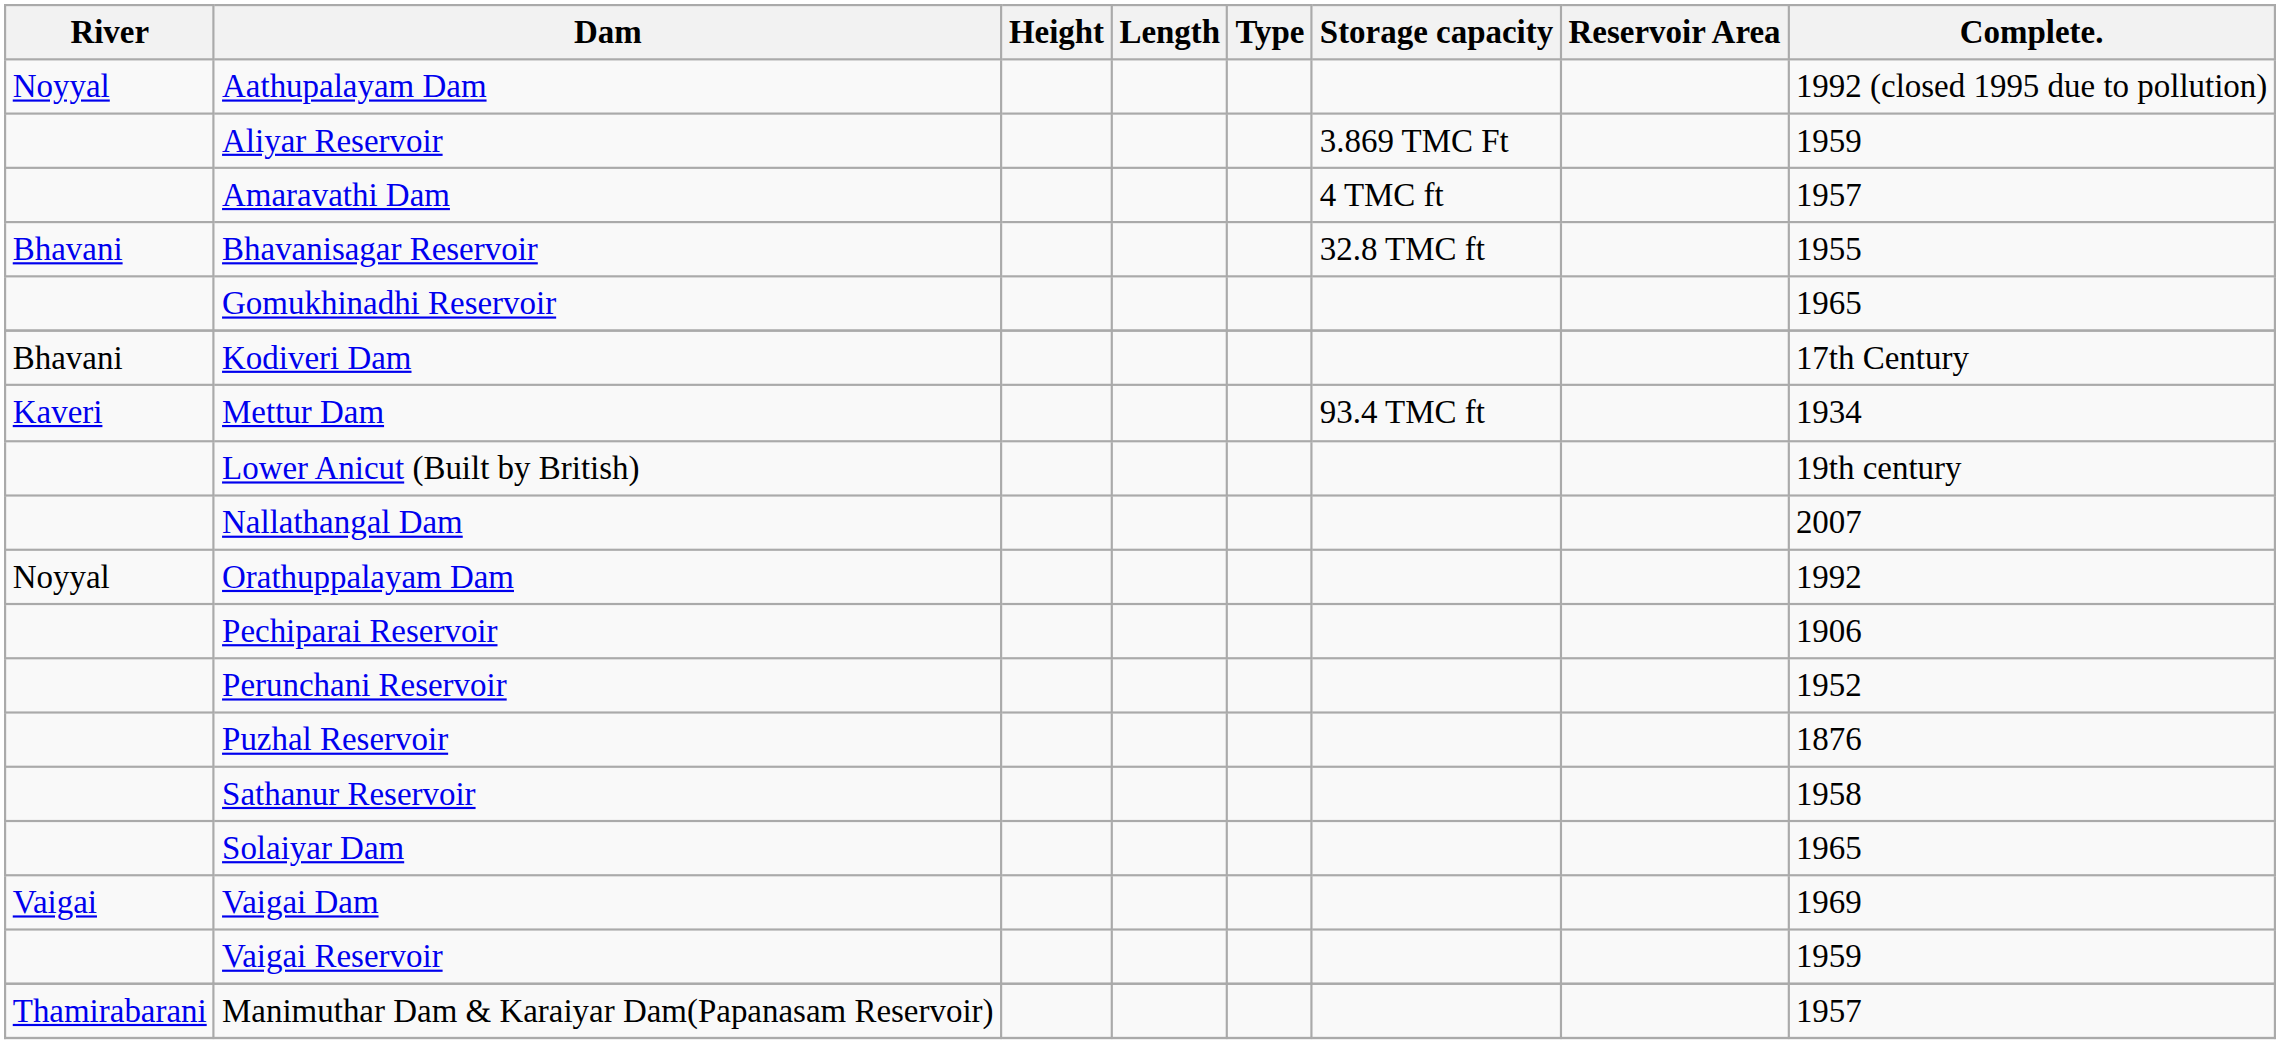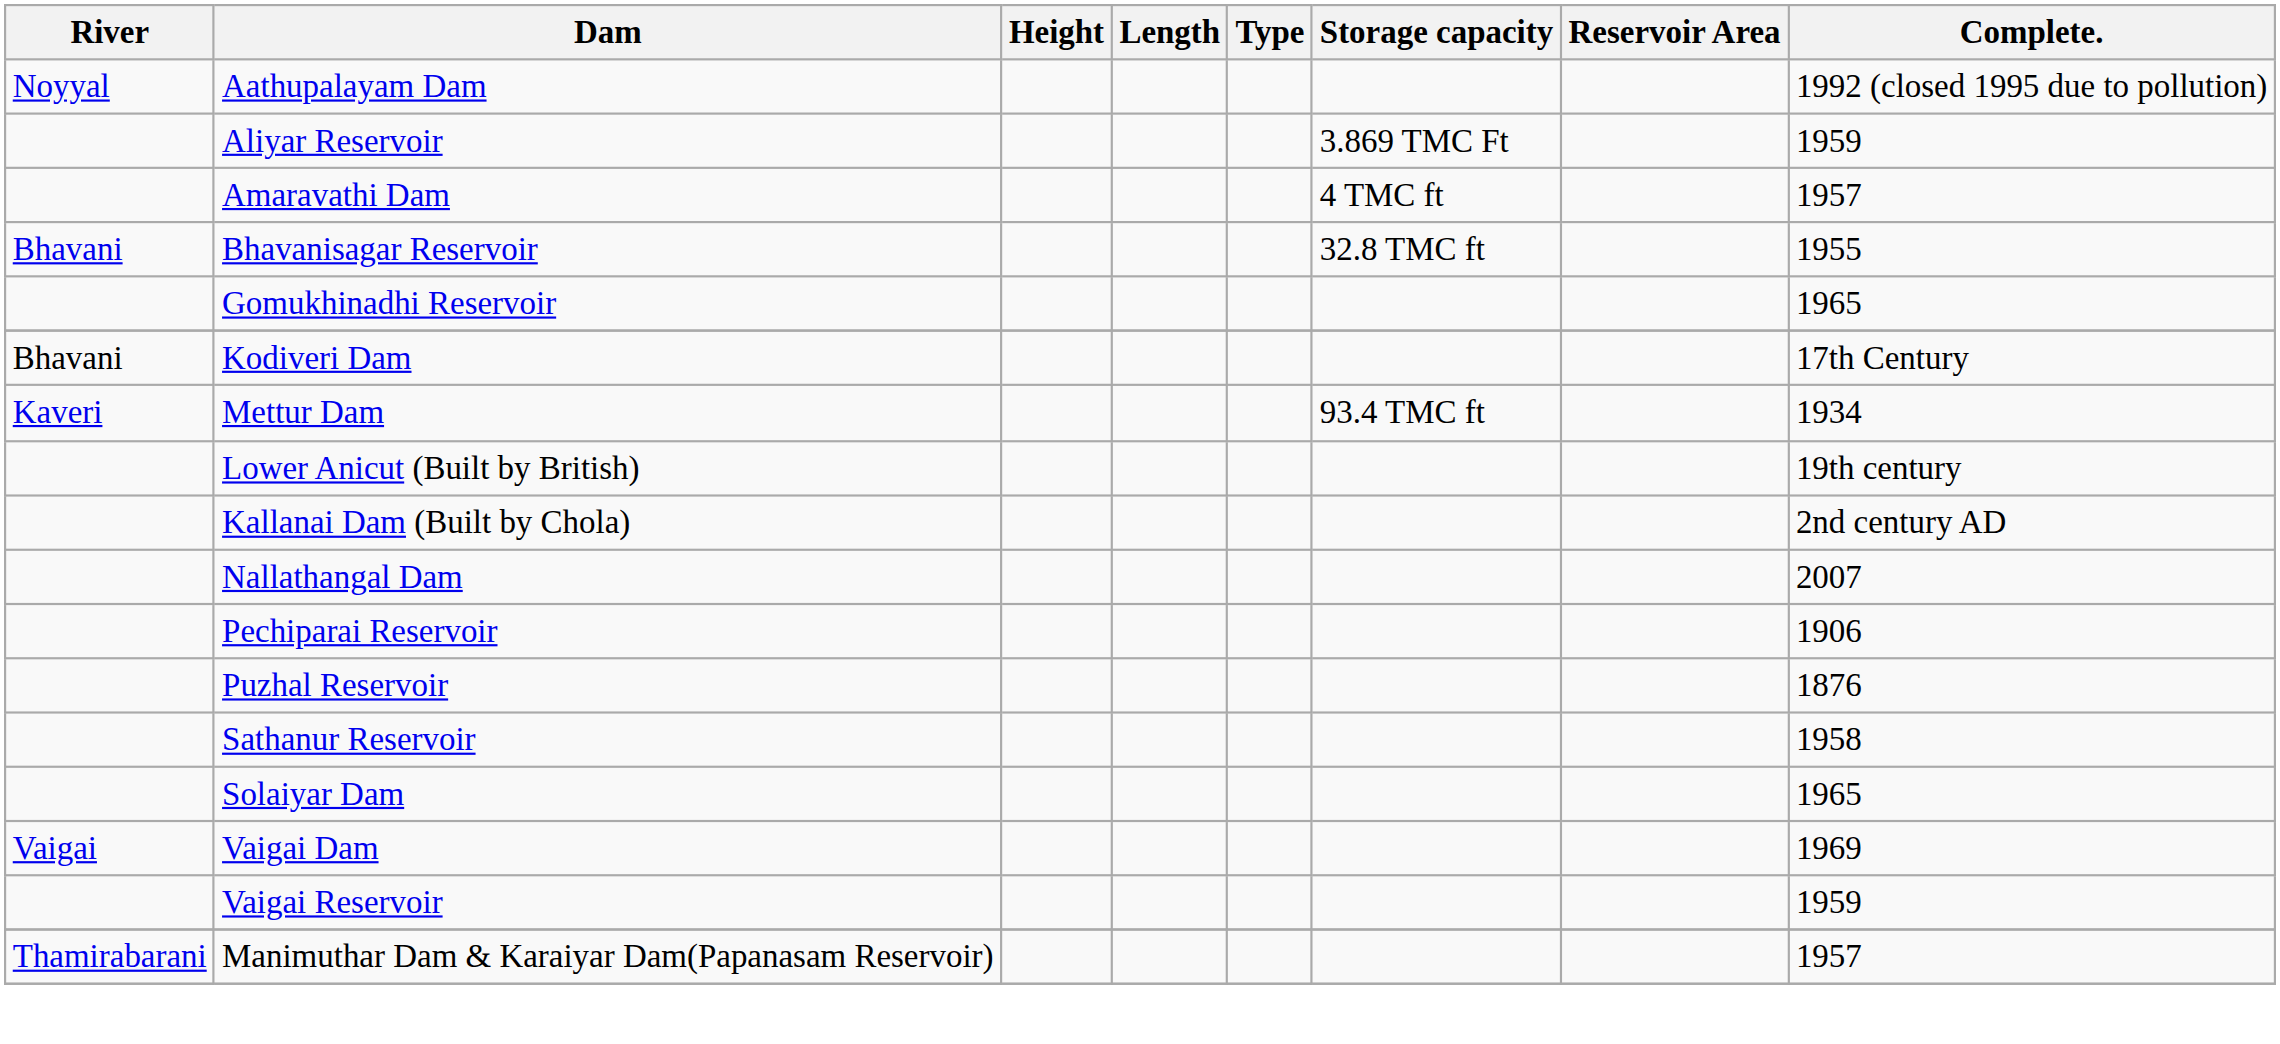 <table class="wikitable sortable" style="font-size: 95%;">
 <tr>
 <th>River</th>
 <th>Dam</th>
 <th>Height</th>
 <th>Length</th>
 <th>Type</th>
 <th>Storage capacity</th>
 <th>Reservoir Area</th>
 <th>Complete.</th>
 </tr>
 <tr>
 <td><a href='#'>Noyyal</a></td>
 <td><a href='#'>Aathupalayam Dam</a></td>
 <td></td>
 <td></td>
 <td></td>
 <td></td>
 <td></td>
 <td>1992 (closed 1995 due to pollution)</td>
 </tr>
 <tr>
 <td></td>
 <td><a href='#'>Aliyar Reservoir</a></td>
 <td></td>
 <td></td>
 <td></td>
 <td>3.869 TMC Ft</td>
 <td></td>
 <td>1959</td>
 </tr>
 <tr>
 <td></td>
 <td><a href='#'>Amaravathi Dam</a></td>
 <td></td>
 <td></td>
 <td></td>
 <td>4 TMC ft</td>
 <td></td>
 <td>1957</td>
 </tr>
 <tr>
 <td><a href='#'>Bhavani</a></td>
 <td><a href='#'>Bhavanisagar Reservoir</a></td>
 <td></td>
 <td></td>
 <td></td>
 <td>32.8 TMC ft</td>
 <td></td>
 <td>1955</td>
 </tr>
 <tr>
 <td></td>
 <td><a href='#'>Gomukhinadhi Reservoir</a></td>
 <td></td>
 <td></td>
 <td></td>
 <td></td>
 <td></td>
 <td>1965</td>
 </tr>
 <tr>
 </tr>
 <tr>
 <td>Bhavani</td>
 <td><a href='#'>Kodiveri Dam</a></td>
 <td></td>
 <td></td>
 <td></td>
 <td></td>
 <td></td>
 <td>17th Century</td>
 </tr>
 <tr>
 <td><a href='#'>Kaveri</a></td>
 <td><a href='#'>Mettur Dam</a></td>
 <td></td>
 <td></td>
 <td></td>
 <td>93.4 TMC ft</td>
 <td></td>
 <td>1934</td>
 </tr>
 <tr>
 <td></td>
 <td><a href='#'>Lower Anicut</a> (Built by British)</td>
 <td></td>
 <td></td>
 <td></td>
 <td></td>
 <td></td>
 <td>19th century</td>
 </tr>
 <tr>
 <td></td>
+<td><a href='#'>Kallanai Dam</a> (Built by Chola)</td>
+<td></td>
+<td></td>
+<td></td>
+<td></td>
+<td></td>
+<td>2nd century AD</td>
+</tr>
+<tr>
+<td></td>
 <td><a href='#'>Nallathangal Dam</a></td>
 <td></td>
 <td></td>
 <td></td>
 <td></td>
 <td></td>
 <td>2007</td>
-</tr>
-<tr>
-<td>Noyyal</td>
-<td><a href='#'>Orathuppalayam Dam</a></td>
-<td></td>
-<td></td>
-<td></td>
-<td></td>
-<td></td>
-<td>1992</td>
 </tr>
 <tr>
 <td></td>
 <td><a href='#'>Pechiparai Reservoir</a></td>
 <td></td>
 <td></td>
 <td></td>
 <td></td>
 <td></td>
 <td>1906</td>
-</tr>
-<tr>
-<td></td>
-<td><a href='#'>Perunchani Reservoir</a></td>
-<td></td>
-<td></td>
-<td></td>
-<td></td>
-<td></td>
-<td>1952</td>
 </tr>
 <tr>
 <td></td>
 <td><a href='#'>Puzhal Reservoir</a></td>
 <td></td>
 <td></td>
 <td></td>
 <td></td>
 <td></td>
 <td>1876</td>
 </tr>
 <tr>
 <td></td>
 <td><a href='#'>Sathanur Reservoir</a></td>
 <td></td>
 <td></td>
 <td></td>
 <td></td>
 <td></td>
 <td>1958</td>
 </tr>
 <tr>
 <td></td>
 <td><a href='#'>Solaiyar Dam</a></td>
 <td></td>
 <td></td>
 <td></td>
 <td></td>
 <td></td>
 <td>1965</td>
 </tr>
 <tr>
 <td><a href='#'>Vaigai</a></td>
 <td><a href='#'>Vaigai Dam</a></td>
 <td></td>
 <td></td>
 <td></td>
 <td></td>
 <td></td>
 <td>1969</td>
 </tr>
 <tr>
 <td></td>
 <td><a href='#'>Vaigai Reservoir</a></td>
 <td></td>
 <td></td>
 <td></td>
 <td></td>
 <td></td>
 <td>1959</td>
 </tr>
 <tr | Thenpennai || >
 </tr>
 <tr>
 <td><a href='#'>Thamirabarani</a></td>
 <td>Manimuthar Dam & Karaiyar Dam(Papanasam Reservoir)</td>
 <td></td>
 <td></td>
 <td></td>
 <td></td>
 <td></td>
 <td>1957</td>
 </tr>
 <tr>
 </tr>
 </table>
